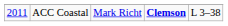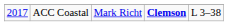 <table class="wikitable">
 <tr>
 </tr>
 <tr>
-<td><a href='#'>2011</a></td>
+<td><a href='#'>2017</a></td>
 <td>ACC Coastal</td>
 <td><a href='#'>Mark Richt</a></td>
 <td><strong><a href='#'>Clemson</a></strong></td>
 <td>L 3–38</td>
 </tr>
 </table>
